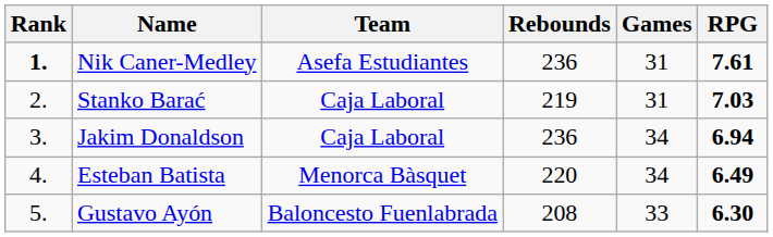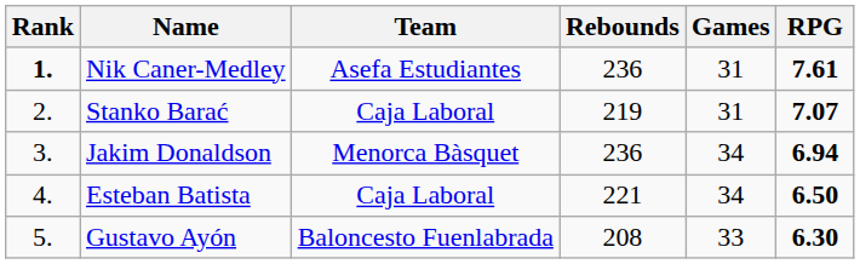 <table class="wikitable" style="text-align: center;">
 <tr>
 <th>Rank</th>
 <th>Name</th>
 <th>Team</th>
 <th>Rebounds</th>
 <th>Games</th>
 <th width=40>RPG</th>
 </tr>
 <tr>
 <td><strong>1.</strong></td>
 <td align="left"> <a href='#'>Nik Caner-Medley</a></td>
 <td><a href='#'>Asefa Estudiantes</a></td>
 <td>236</td>
 <td>31</td>
 <td><strong>7.61</strong></td>
 </tr>
 <tr>
 <td>2.</td>
 <td align="left"> <a href='#'>Stanko Barać</a></td>
 <td><a href='#'>Caja Laboral</a></td>
 <td>219</td>
 <td>31</td>
-<td><strong>7.03</strong></td>
+<td><strong>7.07</strong></td>
 </tr>
 <tr>
 <td>3.</td>
 <td align="left"> <a href='#'>Jakim Donaldson</a></td>
-<td><a href='#'>Caja Laboral</a></td>
+<td><a href='#'>Menorca Bàsquet</a></td>
 <td>236</td>
 <td>34</td>
 <td><strong>6.94</strong></td>
 </tr>
 <tr>
 <td>4.</td>
 <td align="left"> <a href='#'>Esteban Batista</a></td>
-<td><a href='#'>Menorca Bàsquet</a></td>
-<td>220</td>
+<td><a href='#'>Caja Laboral</a></td>
+<td>221</td>
 <td>34</td>
-<td><strong>6.49</strong></td>
+<td><strong>6.50</strong></td>
 </tr>
 <tr>
 <td>5.</td>
 <td align="left"> <a href='#'>Gustavo Ayón</a></td>
 <td><a href='#'>Baloncesto Fuenlabrada</a></td>
 <td>208</td>
 <td>33</td>
 <td><strong>6.30</strong></td>
 </tr>
 </table>
